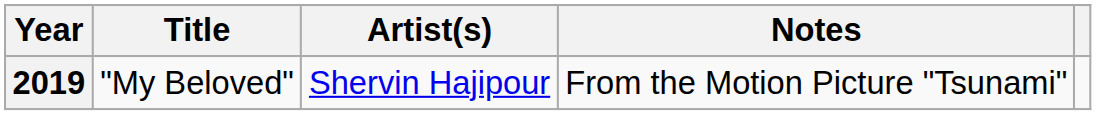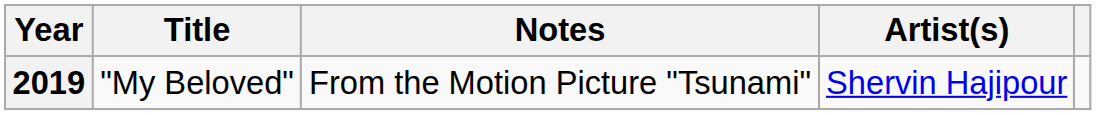 <table class="wikitable sortable plainrowheaders">
 <tr>
 <th scope="col">Year</th>
 <th scope="col">Title</th>
+<th>Notes</th>
 <th scope="col">Artist(s)</th>
-<th>Notes</th>
 <th class="unsortable" scope="col"></th>
 </tr>
 <tr>
 <th scope="row">2019</th>
 <td>"My Beloved"</td>
+<td>From the Motion Picture "Tsunami"</td>
 <td><a href='#'>Shervin Hajipour</a></td>
-<td>From the Motion Picture "Tsunami"</td>
 <td style="text-align:center"></td>
 </tr>
 </table>
